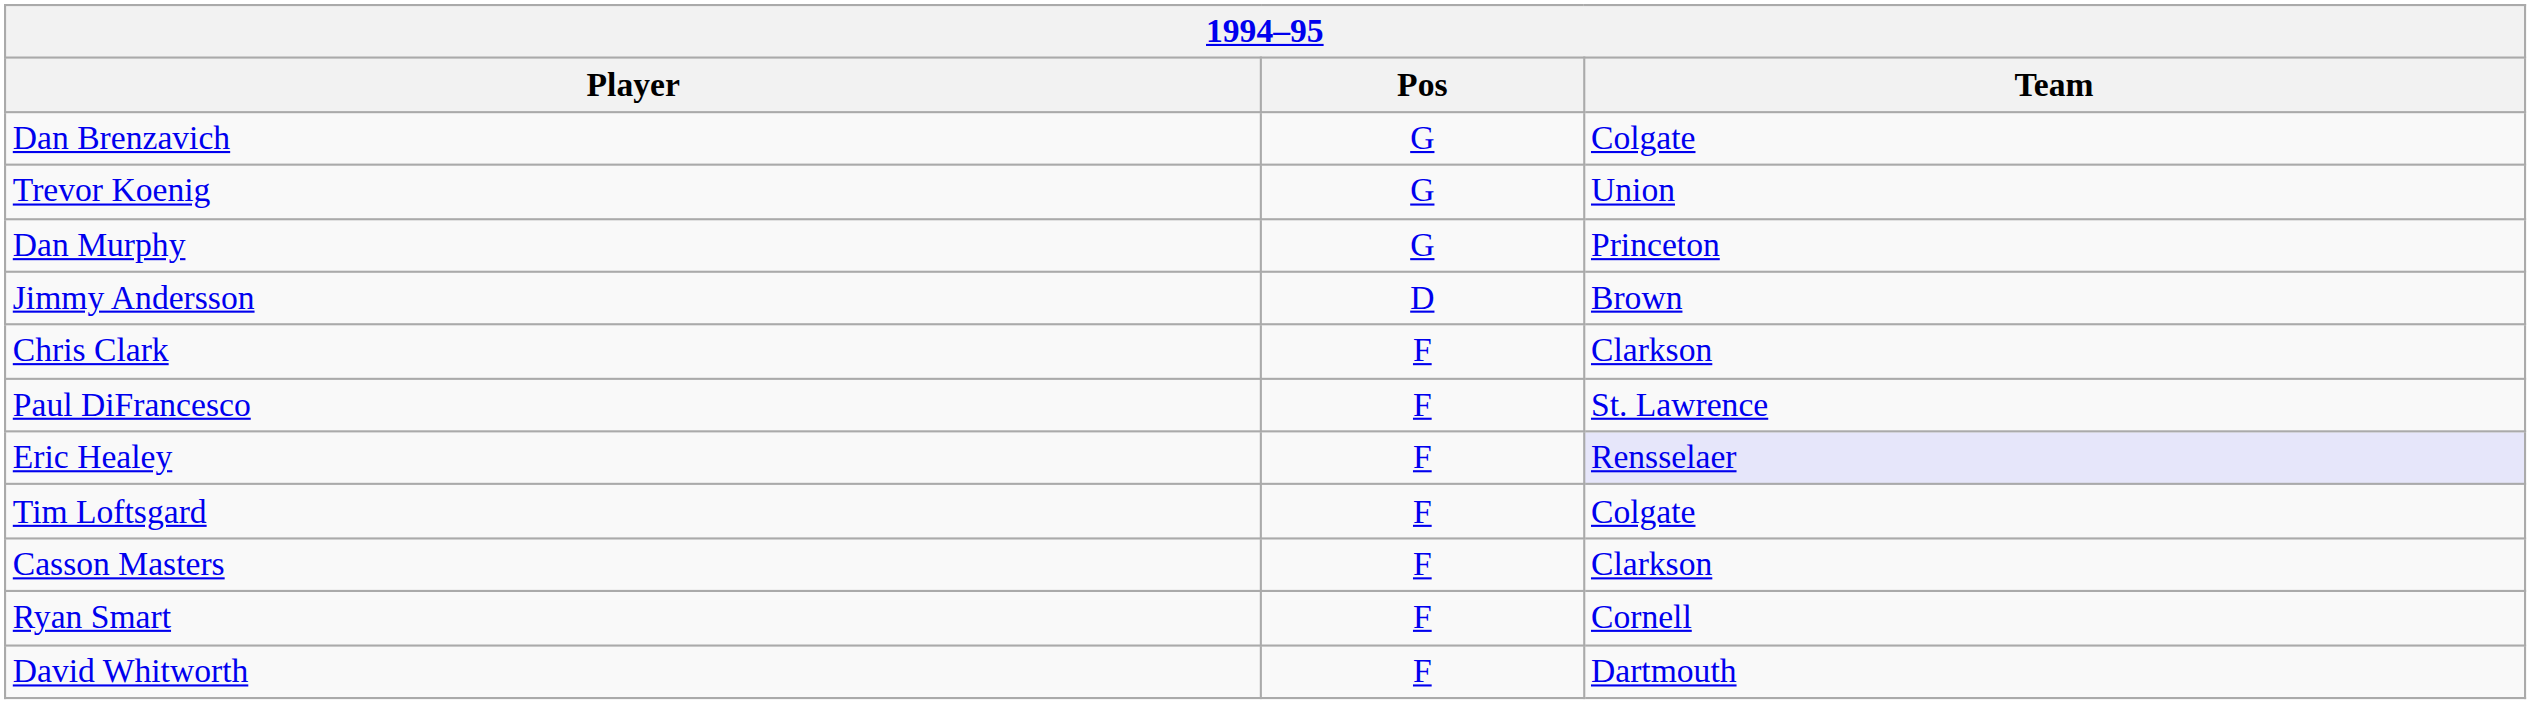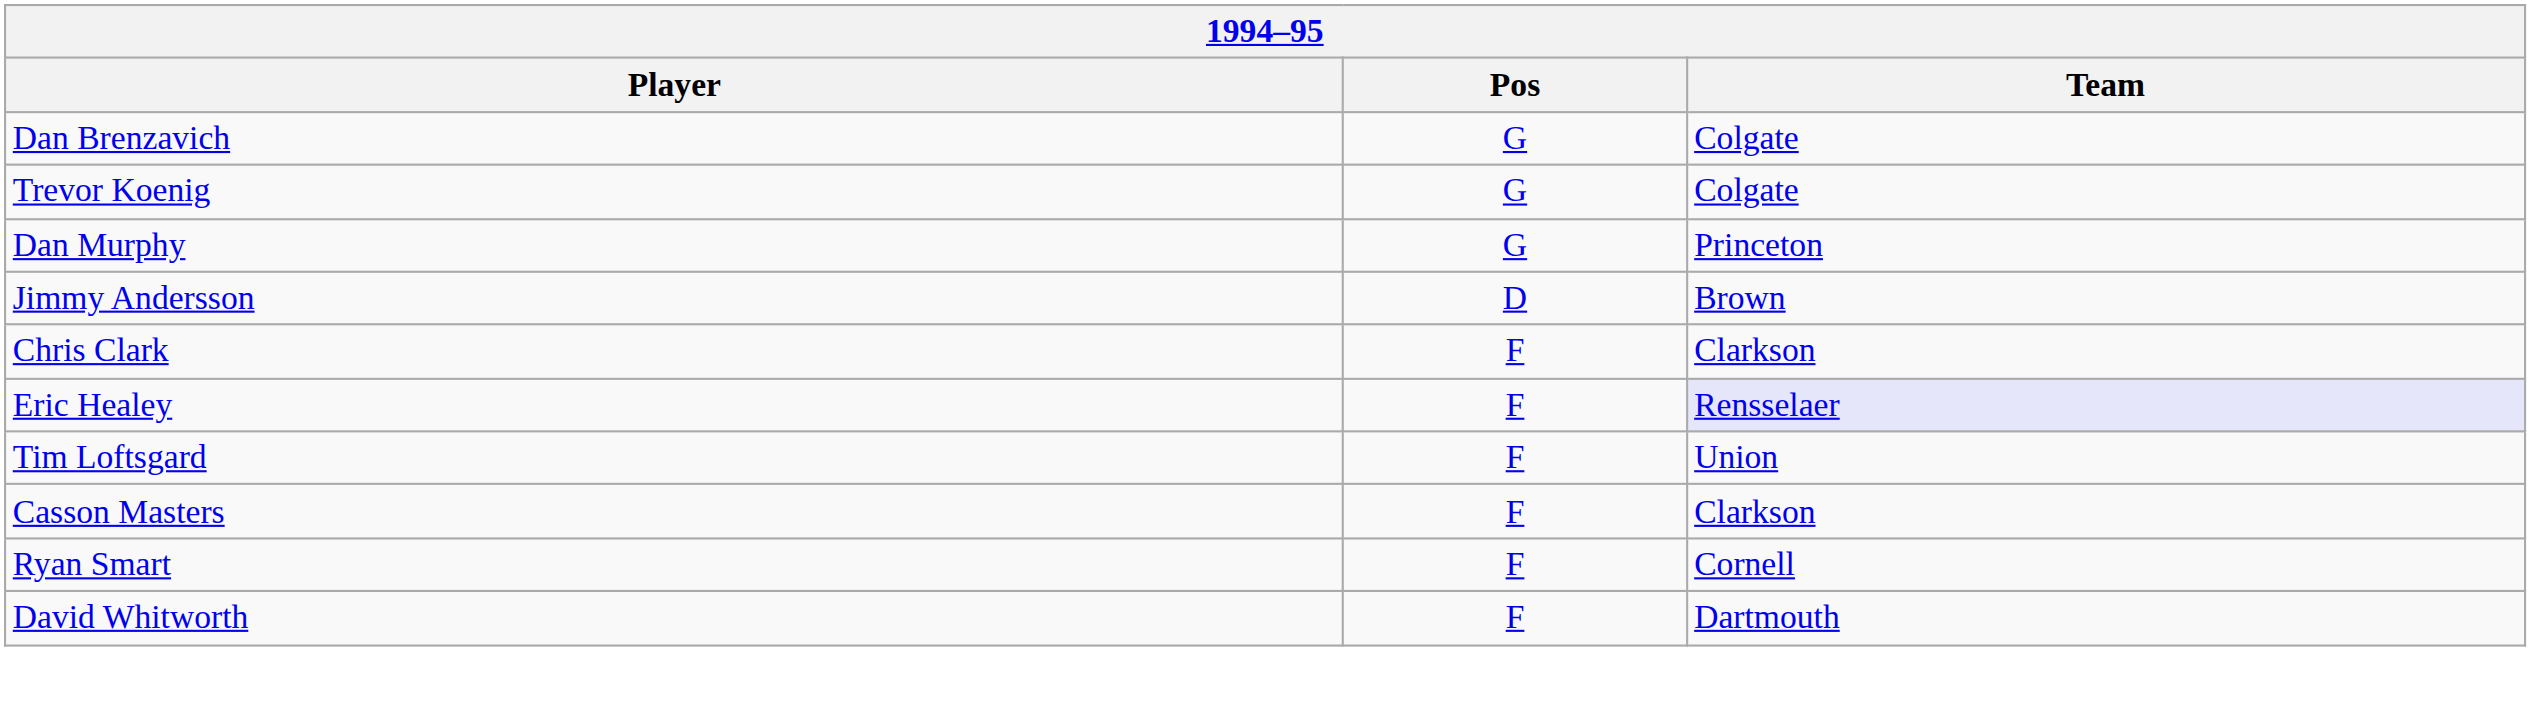 <table class="wikitable" width=95%>
 <tr>
 <th colspan=3><a href='#'>1994–95</a></th>
 </tr>
 <tr>
 <th>Player</th>
 <th>Pos</th>
 <th>Team</th>
 </tr>
 <tr>
 <td><a href='#'>Dan Brenzavich</a></td>
 <td align=center><a href='#'>G</a></td>
 <td><a href='#'>Colgate</a></td>
 </tr>
 <tr>
 <td><a href='#'>Trevor Koenig</a></td>
 <td align=center><a href='#'>G</a></td>
-<td><a href='#'>Union</a></td>
+<td><a href='#'>Colgate</a></td>
 </tr>
 <tr>
 <td><a href='#'>Dan Murphy</a></td>
 <td align=center><a href='#'>G</a></td>
 <td><a href='#'>Princeton</a></td>
 </tr>
 <tr>
 <td><a href='#'>Jimmy Andersson</a></td>
 <td align=center><a href='#'>D</a></td>
 <td><a href='#'>Brown</a></td>
 </tr>
 <tr>
 <td><a href='#'>Chris Clark</a></td>
 <td align=center><a href='#'>F</a></td>
 <td><a href='#'>Clarkson</a></td>
 </tr>
 <tr>
-<td><a href='#'>Paul DiFrancesco</a></td>
-<td align=center><a href='#'>F</a></td>
-<td><a href='#'>St. Lawrence</a></td>
-</tr>
-<tr>
 <td><a href='#'>Eric Healey</a></td>
 <td align=center><a href='#'>F</a></td>
 <td style="background: lavender;"><a href='#'>Rensselaer</a></td>
 </tr>
 <tr>
 <td><a href='#'>Tim Loftsgard</a></td>
 <td align=center><a href='#'>F</a></td>
-<td><a href='#'>Colgate</a></td>
+<td><a href='#'>Union</a></td>
 </tr>
 <tr>
 <td><a href='#'>Casson Masters</a></td>
 <td align=center><a href='#'>F</a></td>
 <td><a href='#'>Clarkson</a></td>
 </tr>
 <tr>
 <td><a href='#'>Ryan Smart</a></td>
 <td align=center><a href='#'>F</a></td>
 <td><a href='#'>Cornell</a></td>
 </tr>
 <tr>
 <td><a href='#'>David Whitworth</a></td>
 <td align=center><a href='#'>F</a></td>
 <td><a href='#'>Dartmouth</a></td>
 </tr>
 </table>
